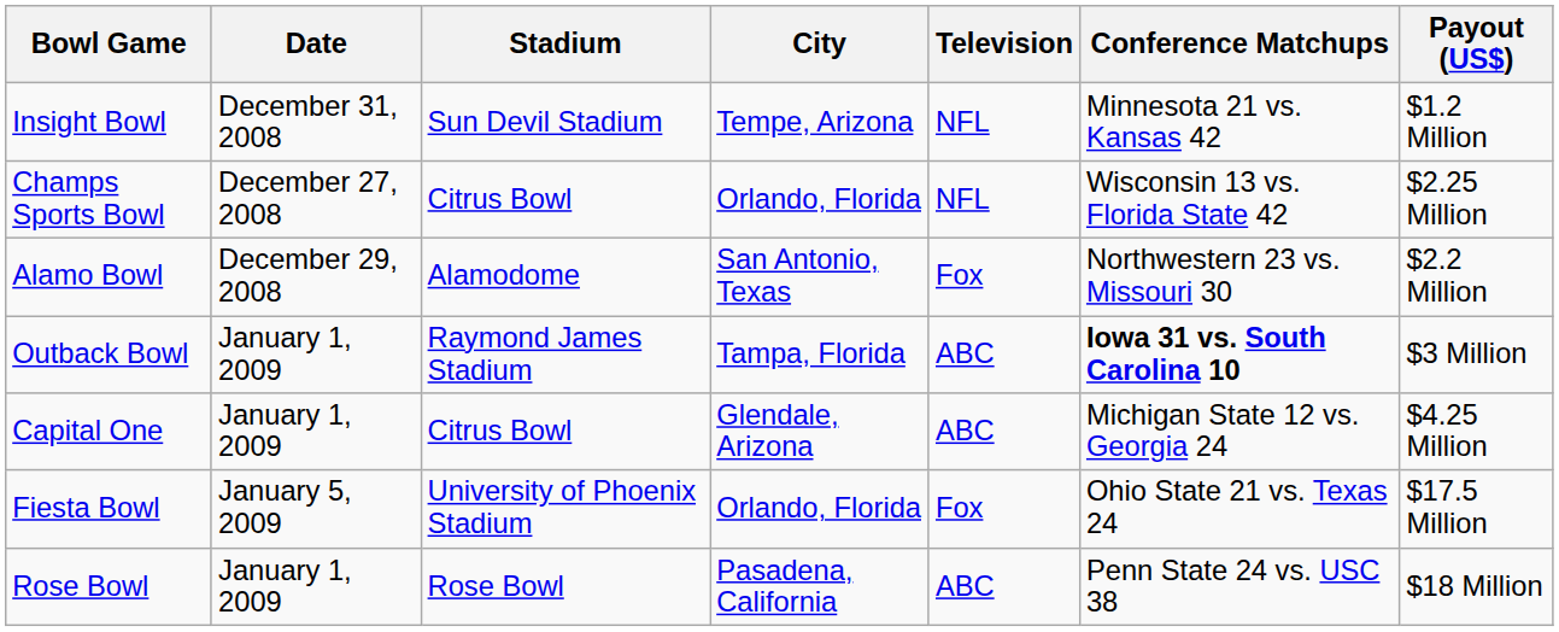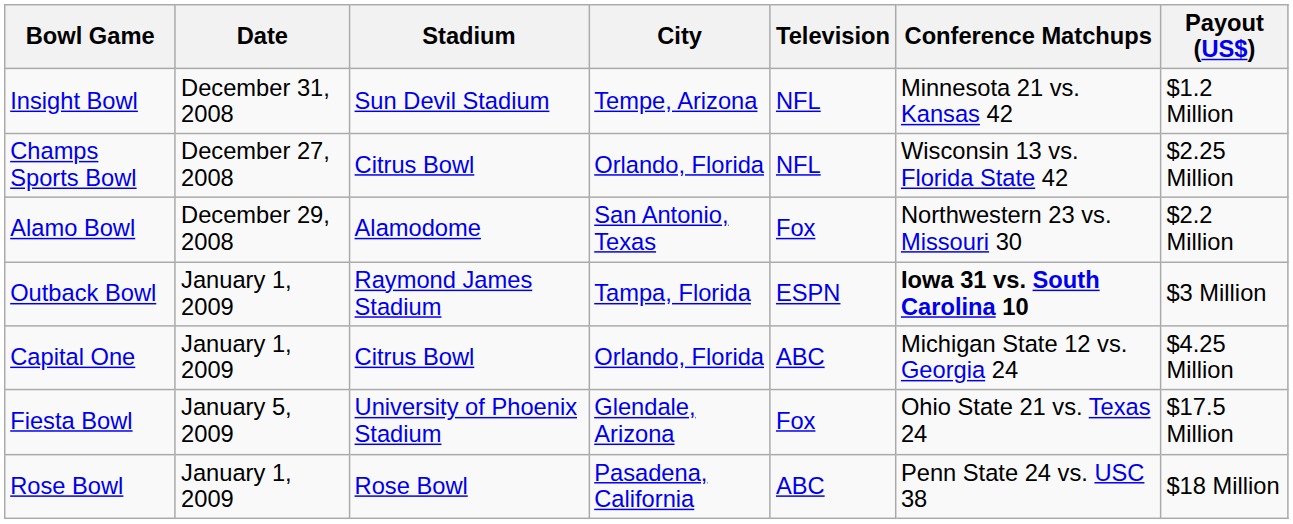 <table class="wikitable">
 <tr>
 <th>Bowl Game</th>
 <th>Date</th>
 <th>Stadium</th>
 <th>City</th>
 <th>Television</th>
 <th>Conference Matchups</th>
 <th>Payout (<a href='#'>US$</a>)</th>
 </tr>
 <tr>
 <td><a href='#'>Insight Bowl</a></td>
 <td>December 31, 2008</td>
 <td><a href='#'>Sun Devil Stadium</a></td>
 <td><a href='#'>Tempe, Arizona</a></td>
 <td><a href='#'>NFL</a></td>
 <td>Minnesota 21 vs. <a href='#'>Kansas</a> 42</td>
 <td>$1.2 Million</td>
 </tr>
 <tr>
 <td><a href='#'>Champs Sports Bowl</a></td>
 <td>December 27, 2008</td>
 <td><a href='#'>Citrus Bowl</a></td>
 <td><a href='#'>Orlando, Florida</a></td>
 <td><a href='#'>NFL</a></td>
 <td>Wisconsin 13 vs. <a href='#'>Florida State</a> 42</td>
 <td>$2.25 Million</td>
 </tr>
 <tr>
 <td><a href='#'>Alamo Bowl</a></td>
 <td>December 29, 2008</td>
 <td><a href='#'>Alamodome</a></td>
 <td><a href='#'>San Antonio, Texas</a></td>
 <td><a href='#'>Fox</a></td>
 <td>Northwestern 23 vs. <a href='#'>Missouri</a> 30</td>
 <td>$2.2 Million</td>
 </tr>
 <tr>
 <td><a href='#'>Outback Bowl</a></td>
 <td>January 1, 2009</td>
 <td><a href='#'>Raymond James Stadium</a></td>
 <td><a href='#'>Tampa, Florida</a></td>
-<td><a href='#'>ABC</a></td>
+<td><a href='#'>ESPN</a></td>
 <td><strong>Iowa 31 vs. <a href='#'>South Carolina</a> 10</strong></td>
 <td>$3 Million</td>
 </tr>
 <tr>
 <td><a href='#'>Capital One</a></td>
 <td>January 1, 2009</td>
 <td><a href='#'>Citrus Bowl</a></td>
-<td><a href='#'>Glendale, Arizona</a></td>
+<td><a href='#'>Orlando, Florida</a></td>
 <td><a href='#'>ABC</a></td>
 <td>Michigan State 12 vs. <a href='#'>Georgia</a> 24</td>
 <td>$4.25 Million</td>
 </tr>
 <tr>
 <td><a href='#'>Fiesta Bowl</a></td>
 <td>January 5, 2009</td>
 <td><a href='#'>University of Phoenix Stadium</a></td>
-<td><a href='#'>Orlando, Florida</a></td>
+<td><a href='#'>Glendale, Arizona</a></td>
 <td><a href='#'>Fox</a></td>
 <td>Ohio State 21 vs. <a href='#'>Texas</a> 24</td>
 <td>$17.5 Million</td>
 </tr>
 <tr>
 <td><a href='#'>Rose Bowl</a></td>
 <td>January 1, 2009</td>
 <td><a href='#'>Rose Bowl</a></td>
 <td><a href='#'>Pasadena, California</a></td>
 <td><a href='#'>ABC</a></td>
 <td>Penn State 24 vs. <a href='#'>USC</a> 38</td>
 <td>$18 Million</td>
 </tr>
 </table>
